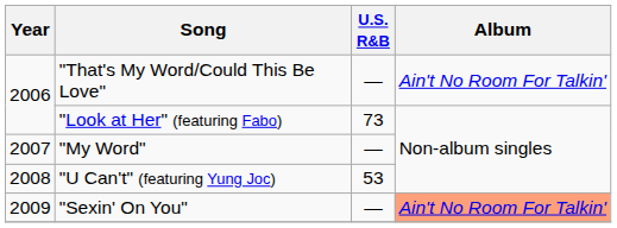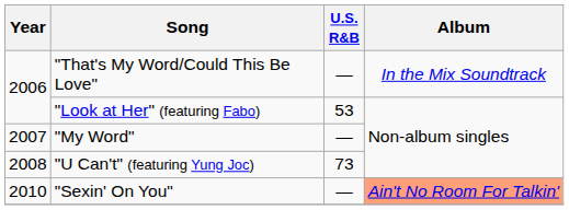 <table class="wikitable" border="1">
 <tr>
 <th>Year</th>
 <th width="250">Song</th>
 <th width="30"><small><a href='#'>U.S. R&B</a></small></th>
 <th>Album</th>
 </tr>
 <tr>
 <td align="center" rowspan=2>2006</td>
 <td>"That's My Word/Could This Be Love"</td>
 <td align="center">—</td>
-<td align="center"><em><a href='#'>Ain't No Room For Talkin'</a></em></td>
+<td align="center"><em><a href='#'>In the Mix Soundtrack</a></em></td>
 </tr>
 <tr>
 <td>"<a href='#'>Look at Her</a>" <small>(featuring <a href='#'>Fabo</a>)</small></td>
-<td align="center">73</td>
+<td align="center">53</td>
 <td rowspan="3">Non-album singles</td>
 </tr>
 <tr>
 <td align="center">2007</td>
 <td>"My Word"</td>
 <td align="center">—</td>
 </tr>
 <tr>
 <td align="center">2008</td>
 <td>"U Can't" <small>(featuring <a href='#'>Yung Joc</a>)</small></td>
-<td align="center">53</td>
+<td align="center">73</td>
 </tr>
 <tr>
-<td align="center">2009</td>
+<td align="center">2010</td>
 <td>"Sexin' On You"</td>
 <td align="center">—</td>
 <td align="center" style="background: lightsalmon;"><em><a href='#'>Ain't No Room For Talkin'</a></em></td>
 </tr>
 <tr>
 </tr>
 </table>
